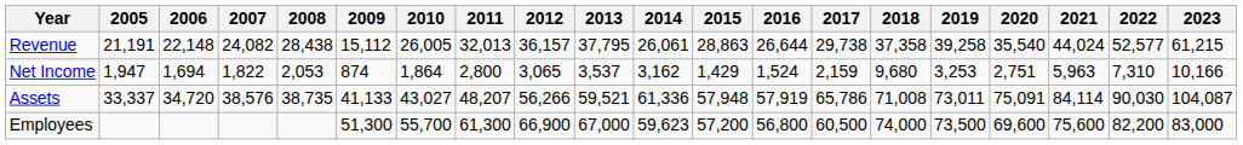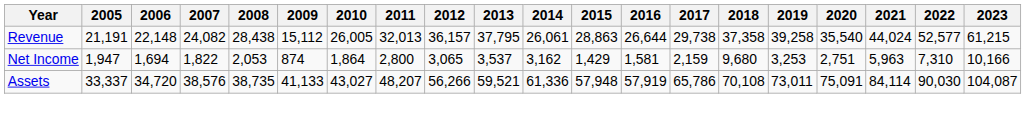 <table class="wikitable">
 <tr>
 <th>Year</th>
 <th>2005</th>
 <th>2006</th>
 <th>2007</th>
 <th>2008</th>
 <th>2009</th>
 <th>2010</th>
 <th>2011</th>
 <th>2012</th>
 <th>2013</th>
 <th>2014</th>
 <th>2015</th>
 <th>2016</th>
 <th>2017</th>
 <th>2018</th>
 <th>2019</th>
 <th>2020</th>
 <th>2021</th>
 <th>2022</th>
 <th>2023</th>
 </tr>
 <tr>
 <td><a href='#'>Revenue</a></td>
 <td>21,191</td>
 <td>22,148</td>
 <td>24,082</td>
 <td>28,438</td>
 <td>15,112</td>
 <td>26,005</td>
 <td>32,013</td>
 <td>36,157</td>
 <td>37,795</td>
 <td>26,061</td>
 <td>28,863</td>
 <td>26,644</td>
 <td>29,738</td>
 <td>37,358</td>
 <td>39,258</td>
 <td>35,540</td>
 <td>44,024</td>
 <td>52,577</td>
 <td>61,215</td>
 </tr>
 <tr>
 <td><a href='#'>Net Income</a></td>
 <td>1,947</td>
 <td>1,694</td>
 <td>1,822</td>
 <td>2,053</td>
 <td>874</td>
 <td>1,864</td>
 <td>2,800</td>
 <td>3,065</td>
 <td>3,537</td>
 <td>3,162</td>
 <td>1,429</td>
-<td>1,524</td>
+<td>1,581</td>
 <td>2,159</td>
 <td>9,680</td>
 <td>3,253</td>
 <td>2,751</td>
 <td>5,963</td>
 <td>7,310</td>
 <td>10,166</td>
 </tr>
 <tr>
 <td><a href='#'>Assets</a></td>
 <td>33,337</td>
 <td>34,720</td>
 <td>38,576</td>
 <td>38,735</td>
 <td>41,133</td>
 <td>43,027</td>
 <td>48,207</td>
 <td>56,266</td>
 <td>59,521</td>
 <td>61,336</td>
 <td>57,948</td>
 <td>57,919</td>
 <td>65,786</td>
-<td>71,008</td>
+<td>70,108</td>
 <td>73,011</td>
 <td>75,091</td>
 <td>84,114</td>
 <td>90,030</td>
 <td>104,087</td>
 </tr>
-<tr>
-<td>Employees</td>
-<td></td>
-<td></td>
-<td></td>
-<td></td>
-<td>51,300</td>
-<td>55,700</td>
-<td>61,300</td>
-<td>66,900</td>
-<td>67,000</td>
-<td>59,623</td>
-<td>57,200</td>
-<td>56,800</td>
-<td>60,500</td>
-<td>74,000</td>
-<td>73,500</td>
-<td>69,600</td>
-<td>75,600</td>
-<td>82,200</td>
-<td>83,000</td>
-</tr>
 </table>
